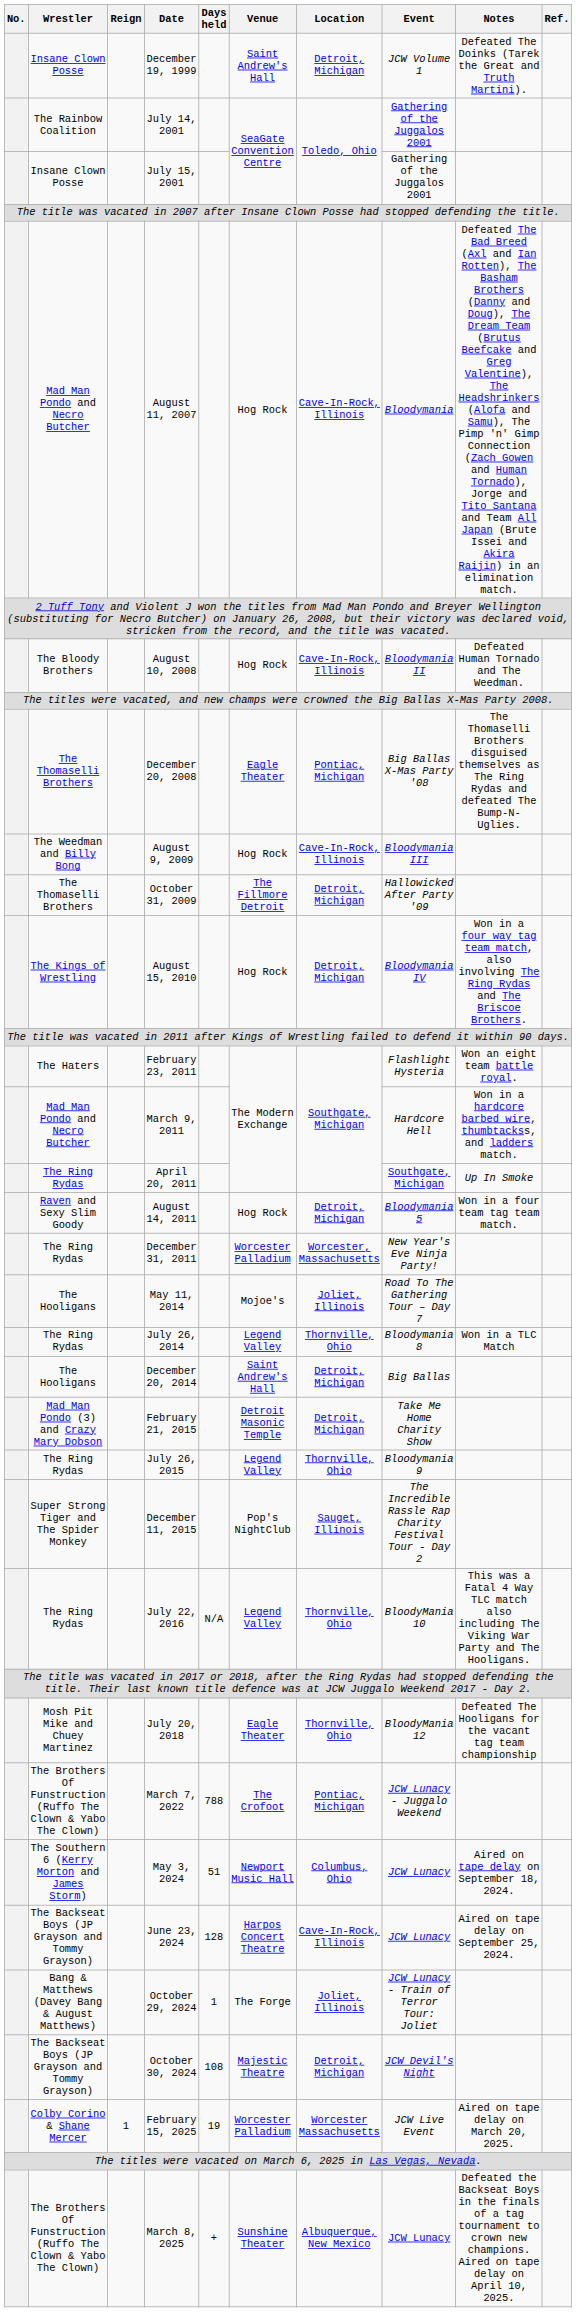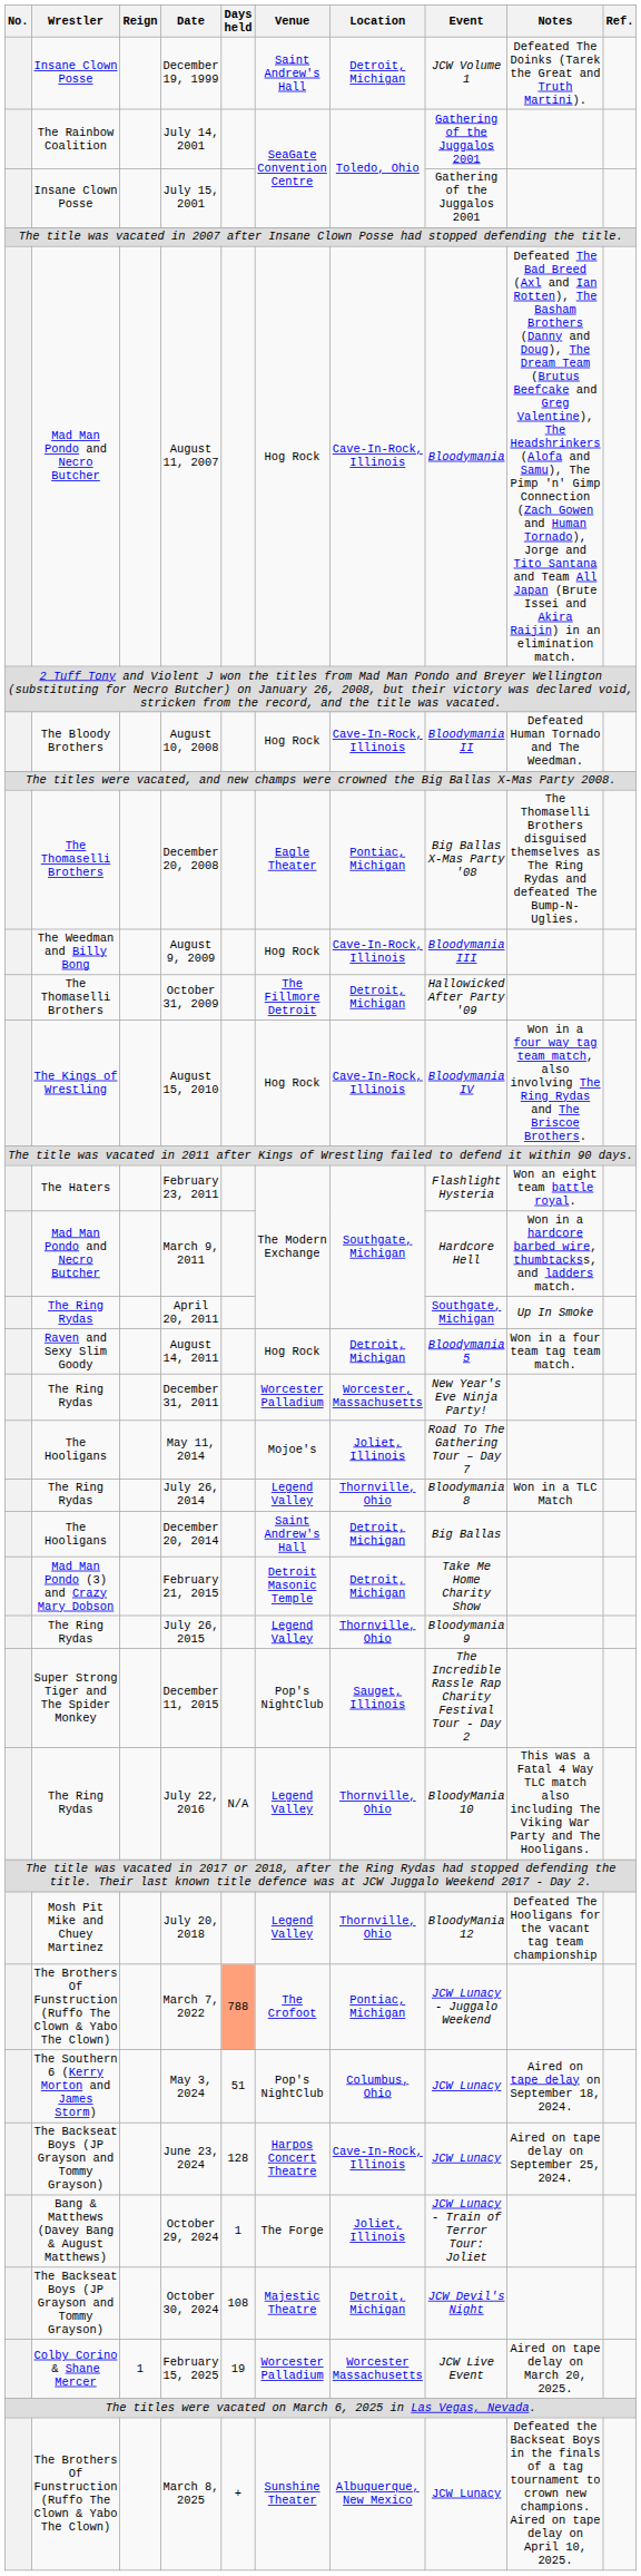 <table class="wikitable sortable" width=98% style="text-align:center;">
 <tr>
 <th>No.</th>
 <th>Wrestler</th>
 <th>Reign</th>
 <th>Date</th>
 <th>Days held</th>
 <th>Venue</th>
 <th>Location</th>
 <th>Event</th>
 <th>Notes</th>
 <th>Ref.</th>
 </tr>
 <tr>
 <th></th>
 <td><a href='#'>Insane Clown Posse</a><br></td>
 <td></td>
 <td>December 19, 1999</td>
 <td></td>
 <td><a href='#'>Saint Andrew's Hall</a></td>
 <td><a href='#'>Detroit, Michigan</a></td>
 <td><em>JCW Volume 1</em></td>
 <td>Defeated The Doinks (Tarek the Great and <a href='#'>Truth Martini</a>).</td>
 <td></td>
 </tr>
 <tr>
 <th></th>
 <td>The Rainbow Coalition<br></td>
 <td></td>
 <td>July 14, 2001</td>
 <td></td>
 <td rowspan=2><a href='#'>SeaGate Convention Centre</a></td>
 <td rowspan=2><a href='#'>Toledo, Ohio</a></td>
 <td><a href='#'>Gathering of the Juggalos 2001</a></td>
 <td></td>
 <td></td>
 </tr>
 <tr>
 <th></th>
 <td>Insane Clown Posse</td>
 <td></td>
 <td>July 15, 2001</td>
 <td></td>
 <td>Gathering of the Juggalos 2001</td>
 <td></td>
 <td></td>
 </tr>
 <tr>
 <td colspan=10 style="background: #dddddd;"><em>The title was vacated in 2007 after Insane Clown Posse had stopped defending the title.</em></td>
 </tr>
 <tr>
 <th></th>
 <td><a href='#'>Mad Man Pondo</a> and <a href='#'>Necro Butcher</a></td>
 <td></td>
 <td>August 11, 2007</td>
 <td></td>
 <td>Hog Rock</td>
 <td><a href='#'>Cave-In-Rock, Illinois</a></td>
 <td><em><a href='#'>Bloodymania</a></em></td>
 <td>Defeated <a href='#'>The Bad Breed</a> (<a href='#'>Axl</a> and <a href='#'>Ian Rotten</a>), <a href='#'>The Basham Brothers</a> (<a href='#'>Danny</a> and <a href='#'>Doug</a>), <a href='#'>The Dream Team</a> (<a href='#'>Brutus Beefcake</a> and <a href='#'>Greg Valentine</a>), <a href='#'>The Headshrinkers</a> (<a href='#'>Alofa</a> and <a href='#'>Samu</a>), The Pimp 'n' Gimp Connection (<a href='#'>Zach Gowen</a> and <a href='#'>Human Tornado</a>), Jorge and <a href='#'>Tito Santana</a> and Team <a href='#'>All Japan</a> (Brute Issei and <a href='#'>Akira Raijin</a>) in an elimination match.</td>
 <td></td>
 </tr>
 <tr>
 <td colspan=10 style="background: #dddddd;"><em><a href='#'>2 Tuff Tony</a> and Violent J won the titles from Mad Man Pondo and Breyer Wellington (substituting for Necro Butcher) on January 26, 2008, but their victory was declared void, stricken from the record, and the title was vacated.</em></td>
 </tr>
 <tr>
 <th></th>
 <td>The Bloody Brothers<br></td>
 <td></td>
 <td>August 10, 2008</td>
 <td></td>
 <td>Hog Rock</td>
 <td><a href='#'>Cave-In-Rock, Illinois</a></td>
 <td><em><a href='#'>Bloodymania II</a></em></td>
 <td>Defeated Human Tornado and The Weedman.</td>
 <td></td>
 </tr>
 <tr>
 <td colspan=10 style="background: #dddddd;"><em>The titles were vacated, and new champs were crowned the Big Ballas X-Mas Party 2008.</em></td>
 </tr>
 <tr>
 <th></th>
 <td><a href='#'>The Thomaselli Brothers</a><br></td>
 <td></td>
 <td>December 20, 2008</td>
 <td></td>
 <td><a href='#'>Eagle Theater</a></td>
 <td><a href='#'>Pontiac, Michigan</a></td>
 <td><em>Big Ballas X-Mas Party '08</em></td>
 <td>The Thomaselli Brothers disguised themselves as The Ring Rydas and defeated The Bump-N-Uglies.</td>
 <td></td>
 </tr>
 <tr>
 <th></th>
 <td>The Weedman and <a href='#'>Billy Bong</a></td>
 <td></td>
 <td>August 9, 2009</td>
 <td></td>
 <td>Hog Rock</td>
 <td><a href='#'>Cave-In-Rock, Illinois</a></td>
 <td><em><a href='#'>Bloodymania III</a></em></td>
 <td></td>
 <td></td>
 </tr>
 <tr>
 <th></th>
 <td>The Thomaselli Brothers<br></td>
 <td></td>
 <td>October 31, 2009</td>
 <td></td>
 <td><a href='#'>The Fillmore Detroit</a></td>
 <td><a href='#'>Detroit, Michigan</a></td>
 <td><em>Hallowicked After Party '09</em></td>
 <td></td>
 <td></td>
 </tr>
 <tr>
 <th></th>
 <td><a href='#'>The Kings of Wrestling</a><br></td>
 <td></td>
 <td>August 15, 2010</td>
 <td></td>
 <td>Hog Rock</td>
-<td><a href='#'>Detroit, Michigan</a></td>
+<td><a href='#'>Cave-In-Rock, Illinois</a></td>
 <td><em><a href='#'>Bloodymania IV</a></em></td>
 <td>Won in a <a href='#'>four way tag team match</a>, also involving <a href='#'>The Ring Rydas</a> and <a href='#'>The Briscoe Brothers</a>.</td>
 <td></td>
 </tr>
 <tr>
 <td colspan=10 style="background: #dddddd;"><em>The title was vacated in 2011 after Kings of Wrestling failed to defend it within 90 days.</em></td>
 </tr>
 <tr>
 <th></th>
 <td>The Haters<br></td>
 <td></td>
 <td>February 23, 2011</td>
 <td></td>
 <td rowspan=3>The Modern Exchange</td>
 <td rowspan=3><a href='#'>Southgate, Michigan</a></td>
 <td><em>Flashlight Hysteria</em></td>
 <td>Won an eight team <a href='#'>battle royal</a>.</td>
 <td></td>
 </tr>
 <tr>
 <th></th>
 <td><a href='#'>Mad Man Pondo</a> and <a href='#'>Necro Butcher</a></td>
 <td></td>
 <td>March 9, 2011</td>
 <td></td>
 <td><em>Hardcore Hell</em></td>
 <td>Won in a <a href='#'>hardcore</a> <a href='#'>barbed wire</a>, <a href='#'>thumbtacks</a>s, and <a href='#'>ladders</a> match.</td>
 <td></td>
 </tr>
 <tr>
 <th></th>
 <td><a href='#'>The Ring Rydas</a><br></td>
 <td></td>
 <td>April 20, 2011</td>
 <td></td>
 <td><a href='#'>Southgate, Michigan</a></td>
 <td><em>Up In Smoke</em></td>
 <td></td>
 </tr>
 <tr>
 <th></th>
 <td><a href='#'>Raven</a> and Sexy Slim Goody</td>
 <td></td>
 <td>August 14, 2011</td>
 <td></td>
 <td>Hog Rock</td>
 <td><a href='#'>Detroit, Michigan</a></td>
 <td><em><a href='#'>Bloodymania 5</a></em></td>
 <td>Won in a four team tag team match.</td>
 <td></td>
 </tr>
 <tr>
 <th></th>
 <td>The Ring Rydas<br></td>
 <td></td>
 <td>December 31, 2011</td>
 <td></td>
 <td><a href='#'>Worcester Palladium</a></td>
 <td><a href='#'>Worcester, Massachusetts</a></td>
 <td><em>New Year's Eve Ninja Party!</em></td>
 <td></td>
 <td></td>
 </tr>
 <tr>
 <th></th>
 <td>The Hooligans <br></td>
 <td></td>
 <td>May 11, 2014</td>
 <td></td>
 <td>Mojoe's</td>
 <td><a href='#'>Joliet, Illinois</a></td>
 <td><em>Road To The Gathering Tour – Day 7</em></td>
 <td></td>
 <td></td>
 </tr>
 <tr>
 <th></th>
 <td>The Ring Rydas<br></td>
 <td></td>
 <td>July 26, 2014</td>
 <td></td>
 <td><a href='#'>Legend Valley</a></td>
 <td><a href='#'>Thornville, Ohio</a></td>
 <td><em>Bloodymania 8</em></td>
 <td>Won in a TLC Match</td>
 <td></td>
 </tr>
 <tr>
 <th></th>
 <td>The Hooligans <br></td>
 <td></td>
 <td>December 20, 2014</td>
 <td></td>
 <td><a href='#'>Saint Andrew's Hall</a></td>
 <td><a href='#'>Detroit, Michigan</a></td>
 <td><em>Big Ballas</em></td>
 <td></td>
 <td></td>
 </tr>
 <tr>
 <th></th>
 <td><a href='#'>Mad Man Pondo</a> (3) and <a href='#'>Crazy Mary Dobson</a></td>
 <td></td>
 <td>February 21, 2015</td>
 <td></td>
 <td><a href='#'>Detroit Masonic Temple</a></td>
 <td><a href='#'>Detroit, Michigan</a></td>
 <td><em>Take Me Home Charity Show</em></td>
 <td></td>
 <td></td>
 </tr>
 <tr>
 <th></th>
 <td>The Ring Rydas<br></td>
 <td></td>
 <td>July 26, 2015</td>
 <td></td>
 <td><a href='#'>Legend Valley</a></td>
 <td><a href='#'>Thornville, Ohio</a></td>
 <td><em>Bloodymania 9</em></td>
 <td></td>
 <td></td>
 </tr>
 <tr>
 <th></th>
 <td>Super Strong Tiger and The Spider Monkey</td>
 <td></td>
 <td>December 11, 2015</td>
 <td></td>
 <td>Pop's NightClub</td>
 <td><a href='#'>Sauget, Illinois</a></td>
 <td><em>The Incredible Rassle Rap Charity Festival Tour - Day 2</em></td>
 <td></td>
 <td></td>
 </tr>
 <tr>
 <th></th>
 <td>The Ring Rydas<br></td>
 <td></td>
 <td>July 22, 2016</td>
 <td>N/A</td>
 <td><a href='#'>Legend Valley</a></td>
 <td><a href='#'>Thornville, Ohio</a></td>
 <td><em>BloodyMania 10</em></td>
 <td>This was a Fatal 4 Way TLC match also including The Viking War Party and The Hooligans.</td>
 <td></td>
 </tr>
 <tr>
 <td colspan=10 style="background: #dddddd;"><em>The title was vacated in 2017 or 2018, after the Ring Rydas had stopped defending the title. Their last known title defence was at JCW Juggalo Weekend 2017 - Day 2.</em></td>
 </tr>
 <tr>
 <th></th>
 <td>Mosh Pit Mike and Chuey Martinez</td>
 <td></td>
 <td>July 20, 2018</td>
 <td></td>
-<td><a href='#'>Eagle Theater</a></td>
+<td><a href='#'>Legend Valley</a></td>
 <td><a href='#'>Thornville, Ohio</a></td>
 <td><em>BloodyMania 12</em></td>
 <td>Defeated The Hooligans for the vacant tag team championship</td>
 <td></td>
 </tr>
 <tr>
 <th></th>
 <td>The Brothers Of Funstruction (Ruffo The Clown & Yabo The Clown)</td>
 <td></td>
 <td>March 7, 2022</td>
-<td>788</td>
+<td style="background: lightsalmon;">788</td>
 <td><a href='#'>The Crofoot</a></td>
 <td><a href='#'>Pontiac, Michigan</a></td>
 <td><em><a href='#'>JCW Lunacy</a> - Juggalo Weekend</em></td>
 <td></td>
 <td></td>
 </tr>
 <tr>
 <th></th>
 <td>The Southern 6 (<a href='#'>Kerry Morton</a> and <a href='#'>James Storm</a>)</td>
 <td></td>
 <td>May 3, 2024</td>
 <td>51</td>
-<td><a href='#'>Newport Music Hall</a></td>
+<td>Pop's NightClub</td>
 <td><a href='#'>Columbus, Ohio</a></td>
 <td><em><a href='#'>JCW Lunacy</a></em></td>
 <td>Aired on <a href='#'>tape delay</a> on September 18, 2024.</td>
 <td></td>
 </tr>
 <tr>
 <th></th>
 <td>The Backseat Boys (JP Grayson and Tommy Grayson)</td>
 <td></td>
 <td>June 23, 2024</td>
 <td>128</td>
 <td><a href='#'>Harpos Concert Theatre</a></td>
 <td><a href='#'>Cave-In-Rock, Illinois</a></td>
 <td><em><a href='#'>JCW Lunacy</a></em></td>
 <td>Aired on tape delay on September 25, 2024.</td>
 <td></td>
 </tr>
 <tr>
 <th></th>
 <td>Bang & Matthews (Davey Bang & August Matthews)</td>
 <td></td>
 <td>October 29, 2024</td>
 <td>1</td>
 <td>The Forge</td>
 <td><a href='#'>Joliet, Illinois</a></td>
 <td><em><a href='#'>JCW Lunacy</a> - Train of Terror Tour: Joliet</em></td>
 <td></td>
 <td></td>
 </tr>
 <tr>
 <th></th>
 <td>The Backseat Boys (JP Grayson and Tommy Grayson)</td>
 <td></td>
 <td>October 30, 2024</td>
 <td>108</td>
 <td><a href='#'>Majestic Theatre</a></td>
 <td><a href='#'>Detroit, Michigan</a></td>
 <td><em><a href='#'>JCW Devil's Night</a></em></td>
 <td></td>
 <td></td>
 </tr>
 <tr>
 <th></th>
 <td><a href='#'>Colby Corino</a> & <a href='#'>Shane Mercer</a></td>
 <td>1</td>
 <td>February 15, 2025</td>
 <td>19</td>
 <td><a href='#'>Worcester Palladium</a></td>
 <td><a href='#'>Worcester Massachusetts</a></td>
 <td><em>JCW Live Event</em></td>
 <td>Aired on tape delay on March 20, 2025.</td>
 </tr>
 <tr>
 <td colspan=10 style="background: #dddddd;"><em>The titles were vacated on March 6, 2025 in <a href='#'>Las Vegas, Nevada</a>.</td>
 </tr>
 <tr>
 <th></th>
 <td>The Brothers Of Funstruction (Ruffo The Clown & Yabo The Clown)</td>
 <td></td>
 <td>March 8, 2025</td>
 <td>+</td>
 <td><a href='#'>Sunshine Theater</a></td>
 <td><a href='#'>Albuquerque, New  Mexico</a></td>
 <td></em><a href='#'>JCW Lunacy</a><em></td>
 <td>Defeated the Backseat Boys in the finals of a tag tournament to crown new champions. Aired on tape delay on April 10, 2025.</td>
 <td></td>
 </tr>
 </table>
